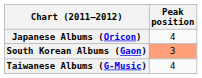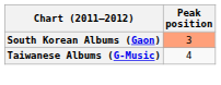 <table class="wikitable plainrowheaders sortable" style="text-align:center;">
 <tr>
 <th scope="col">Chart (2011–2012)</th>
 <th scope="col">Peak<br>position</th>
-</tr>
-<tr>
-<th scope="row">Japanese Albums (<a href='#'>Oricon</a>)</th>
-<td>4</td>
 </tr>
 <tr>
 <th scope="row">South Korean Albums (<a href='#'>Gaon</a>)</th>
 <td style="background: lightsalmon;">3</td>
 </tr>
 <tr>
 <th scope="row">Taiwanese Albums (<a href='#'>G-Music</a>)</th>
 <td>4</td>
 </tr>
 </table>
